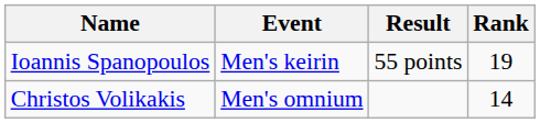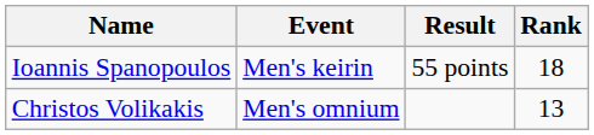 <table class="wikitable sortable">
 <tr>
 <th>Name</th>
 <th>Event</th>
 <th>Result</th>
 <th>Rank</th>
 </tr>
 <tr>
 <td><a href='#'>Ioannis Spanopoulos</a></td>
 <td><a href='#'>Men's keirin</a></td>
 <td>55 points</td>
-<td align=center>19</td>
+<td align=center>18</td>
 </tr>
 <tr>
 <td><a href='#'>Christos Volikakis</a></td>
 <td><a href='#'>Men's omnium</a></td>
 <td></td>
-<td align=center>14</td>
+<td align=center>13</td>
 </tr>
 </table>
